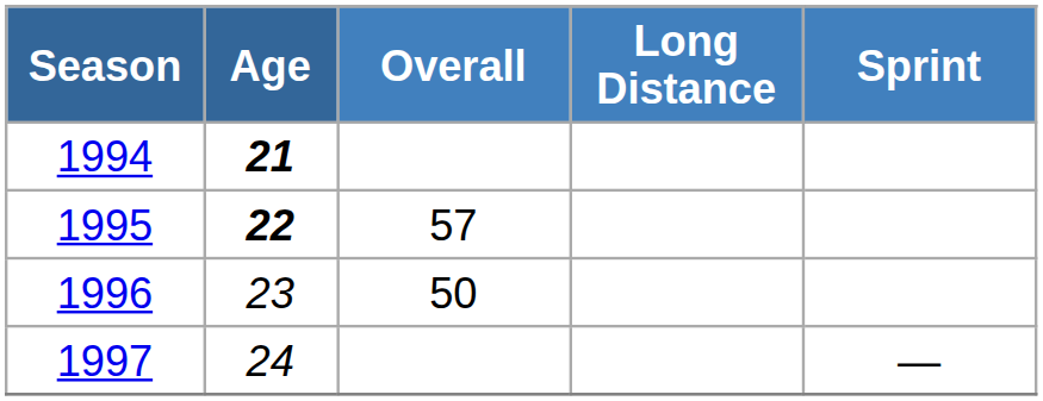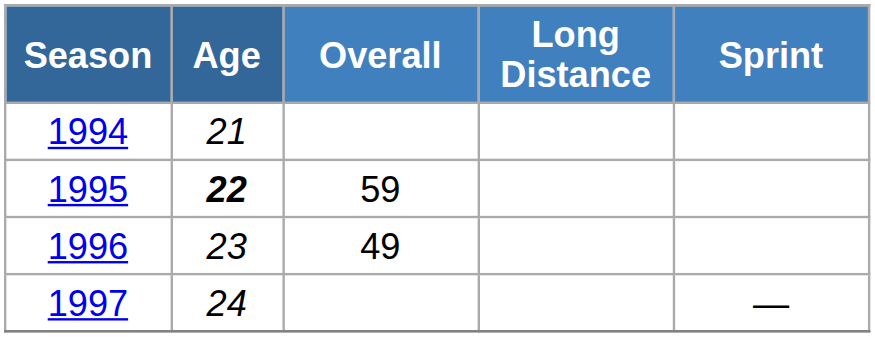 <table class="wikitable" style="font-size:95%; text-align:center; border:grey solid 1px; border-collapse:collapse; background:#ffffff;">
 <tr>
 <th style="background-color:#369; color:white; width:60px;" rowspan="2"> Season </th>
 <th style="background-color:#369; color:white; width:40px;" rowspan="2"> Age </th>
 </tr>
 <tr>
 <th style="background-color:#4180be; color:white; width:75px;">Overall</th>
 <th style="background-color:#4180be; color:white; width:75px;">Long Distance</th>
 <th style="background-color:#4180be; color:white; width:75px;">Sprint</th>
 </tr>
 <tr>
 <td><a href='#'>1994</a></td>
-<td><strong><em>21</em></strong></td>
+<td><em>21</em></td>
 <td></td>
 <td></td>
 <td></td>
 </tr>
 <tr>
 <td><a href='#'>1995</a></td>
 <td><strong><em>22</em></strong></td>
-<td>57</td>
+<td>59</td>
 <td></td>
 <td></td>
 </tr>
 <tr>
 <td><a href='#'>1996</a></td>
 <td><em>23</em></td>
-<td>50</td>
+<td>49</td>
 <td></td>
 <td></td>
 </tr>
 <tr>
 <td><a href='#'>1997</a></td>
 <td><em>24</em></td>
 <td></td>
 <td></td>
 <td>—</td>
 </tr>
 <tr>
 </tr>
 </table>
